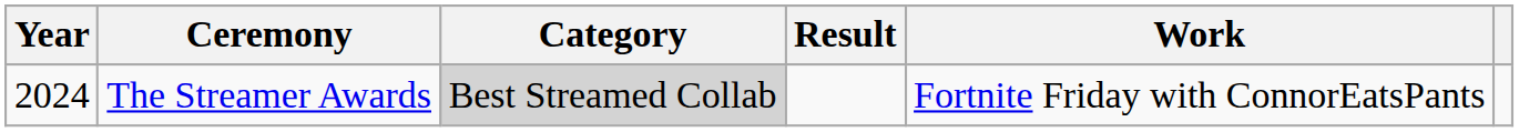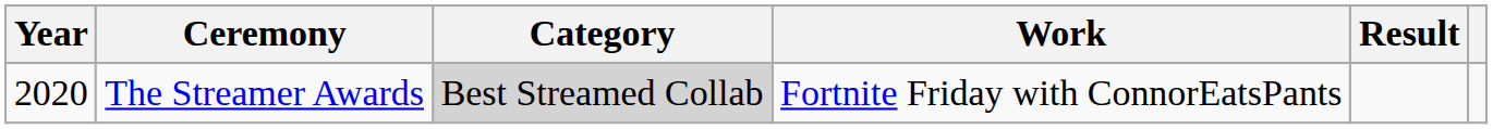 <table class="wikitable" style="text-align:center;">
 <tr>
 <th>Year</th>
 <th>Ceremony</th>
 <th>Category</th>
+<th>Work</th>
 <th>Result</th>
-<th>Work</th>
 <th></th>
 </tr>
 <tr>
-<td>2024</td>
+<td>2020</td>
 <td><a href='#'>The Streamer Awards</a></td>
 <td style="background: lightgrey;">Best Streamed Collab</td>
+<td><a href='#'>Fortnite</a> Friday with ConnorEatsPants</td>
 <td></td>
-<td><a href='#'>Fortnite</a> Friday with ConnorEatsPants</td>
 <td></td>
 </tr>
 </table>
